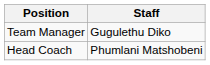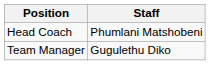 <table class="wikitable">
 <tr>
 <th>Position</th>
 <th>Staff</th>
 </tr>
 <tr>
+<td>Head Coach</td>
+<td>Phumlani Matshobeni</td>
+</tr>
+<tr>
 <td>Team Manager</td>
 <td>Gugulethu Diko</td>
 </tr>
-<tr>
-<td>Head Coach</td>
-<td>Phumlani Matshobeni</td>
-</tr>
 </table>
